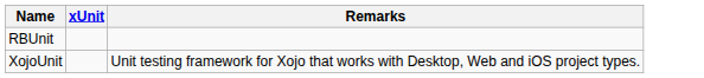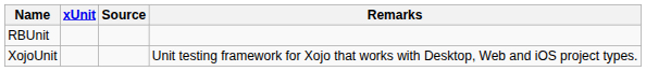 <table class="wikitable sortable">
 <tr>
 <th>Name</th>
 <th><a href='#'>xUnit</a></th>
+<th>Source</th>
 <th>Remarks</th>
 </tr>
 <tr>
 <td>RBUnit</td>
 <td></td>
 <td></td>
+<td></td>
 </tr>
 <tr>
 <td>XojoUnit</td>
 <td></td>
+<td></td>
 <td>Unit testing framework for Xojo that works with Desktop, Web and iOS project types.</td>
 </tr>
 </table>
